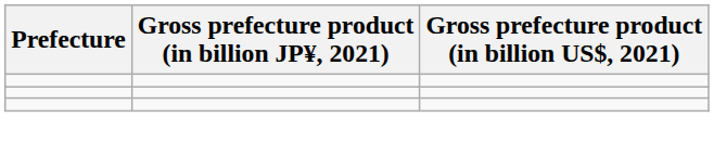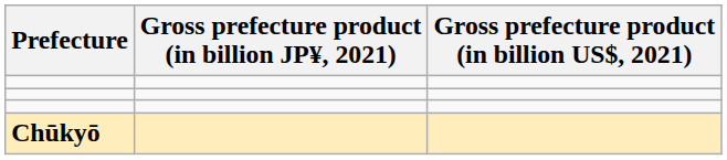 <table class="wikitable">
 <tr>
 <th>Prefecture</th>
 <th>Gross prefecture product<br>(in billion JP¥, 2021) </th>
 <th>Gross prefecture product<br>(in billion US$, 2021)</th>
 </tr>
 <tr>
 <td></td>
 <td></td>
 <td></td>
 </tr>
 <tr>
 <td></td>
 <td></td>
 <td></td>
 </tr>
 <tr>
 <td></td>
 <td></td>
 <td></td>
 </tr>
+<tr style="background:#feb;">
+<td><strong>Chūkyō</strong></td>
+<td></td>
+<td></td>
+</tr>
 </table>
